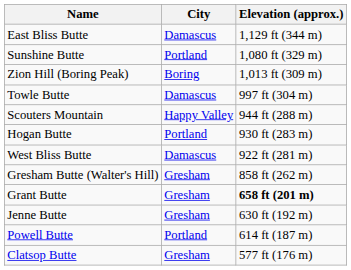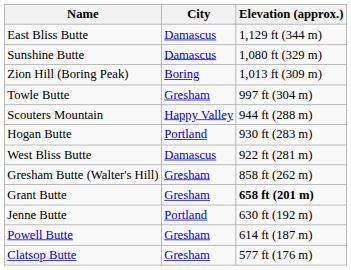 <table class="wikitable">
 <tr>
 <th>Name</th>
 <th>City</th>
 <th>Elevation (approx.)</th>
 </tr>
 <tr>
 <td>East Bliss Butte</td>
 <td><a href='#'>Damascus</a></td>
 <td>1,129 ft (344 m)</td>
 </tr>
 <tr>
 <td>Sunshine Butte</td>
-<td><a href='#'>Portland</a></td>
+<td><a href='#'>Damascus</a></td>
 <td>1,080 ft (329 m)</td>
 </tr>
 <tr>
 <td>Zion Hill (Boring Peak)</td>
 <td><a href='#'>Boring</a></td>
 <td>1,013 ft (309 m)</td>
 </tr>
 <tr>
 <td>Towle Butte</td>
-<td><a href='#'>Damascus</a></td>
+<td><a href='#'>Gresham</a></td>
 <td>997 ft (304 m)</td>
 </tr>
 <tr>
 <td>Scouters Mountain</td>
 <td><a href='#'>Happy Valley</a></td>
 <td>944 ft (288 m)</td>
 </tr>
 <tr>
 <td>Hogan Butte</td>
 <td><a href='#'>Portland</a></td>
 <td>930 ft (283 m)</td>
 </tr>
 <tr>
 <td>West Bliss Butte</td>
 <td><a href='#'>Damascus</a></td>
 <td>922 ft (281 m)</td>
 </tr>
 <tr>
 <td>Gresham Butte (Walter's Hill)</td>
 <td><a href='#'>Gresham</a></td>
 <td>858 ft (262 m)</td>
 </tr>
 <tr>
 <td>Grant Butte</td>
 <td><a href='#'>Gresham</a></td>
 <td><strong>658 ft (201 m)</strong></td>
 </tr>
 <tr>
 <td>Jenne Butte</td>
-<td><a href='#'>Gresham</a></td>
+<td><a href='#'>Portland</a></td>
 <td>630 ft (192 m)</td>
 </tr>
 <tr>
 <td><a href='#'>Powell Butte</a></td>
-<td><a href='#'>Portland</a></td>
+<td><a href='#'>Gresham</a></td>
 <td>614 ft (187 m)</td>
 </tr>
 <tr>
 <td><a href='#'>Clatsop Butte</a></td>
 <td><a href='#'>Gresham</a></td>
 <td>577 ft (176 m)</td>
 </tr>
 </table>
